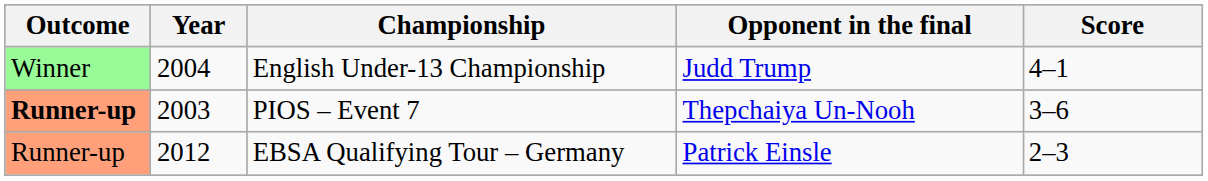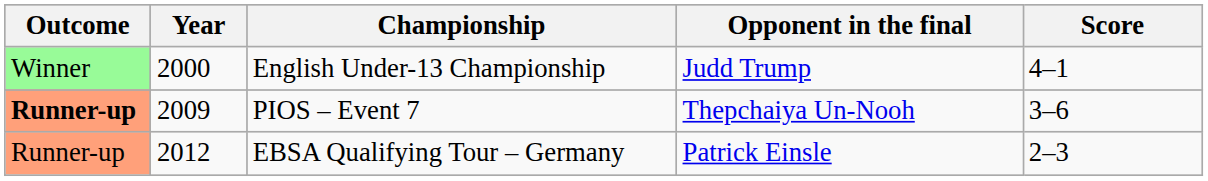 <table class="sortable wikitable">
 <tr>
 <th width="80">Outcome</th>
 <th width="50">Year</th>
 <th width="250">Championship</th>
 <th width="200">Opponent in the final</th>
 <th width="100">Score</th>
 </tr>
 <tr>
 <td style="background:#98FB98">Winner</td>
-<td>2004</td>
+<td>2000</td>
 <td>English Under-13 Championship</td>
 <td> <a href='#'>Judd Trump</a></td>
 <td>4–1</td>
 </tr>
 <tr>
 <td style="background:#ffa07a;"><strong>Runner-up</strong></td>
-<td>2003</td>
+<td>2009</td>
 <td>PIOS – Event 7</td>
 <td> <a href='#'>Thepchaiya Un-Nooh</a></td>
 <td>3–6</td>
 </tr>
 <tr>
 <td style="background:#ffa07a;">Runner-up</td>
 <td>2012</td>
 <td>EBSA Qualifying Tour – Germany</td>
 <td> <a href='#'>Patrick Einsle</a></td>
 <td>2–3</td>
 </tr>
 </table>
